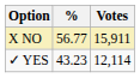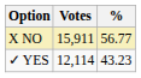 <table class="wikitable">
 <tr>
 <th>Option</th>
+<th>Votes</th>
 <th>%</th>
-<th>Votes</th>
 </tr>
 <tr>
 <td style=background:#f8f1bd>X NO</td>
+<td style=background:#f8f1bd>15,911</td>
 <td style=background:#f8f1bd>56.77</td>
-<td style=background:#f8f1bd>15,911</td>
 </tr>
 <tr>
 <td>✓ YES</td>
+<td>12,114</td>
 <td>43.23</td>
-<td>12,114</td>
 </tr>
 </table>
